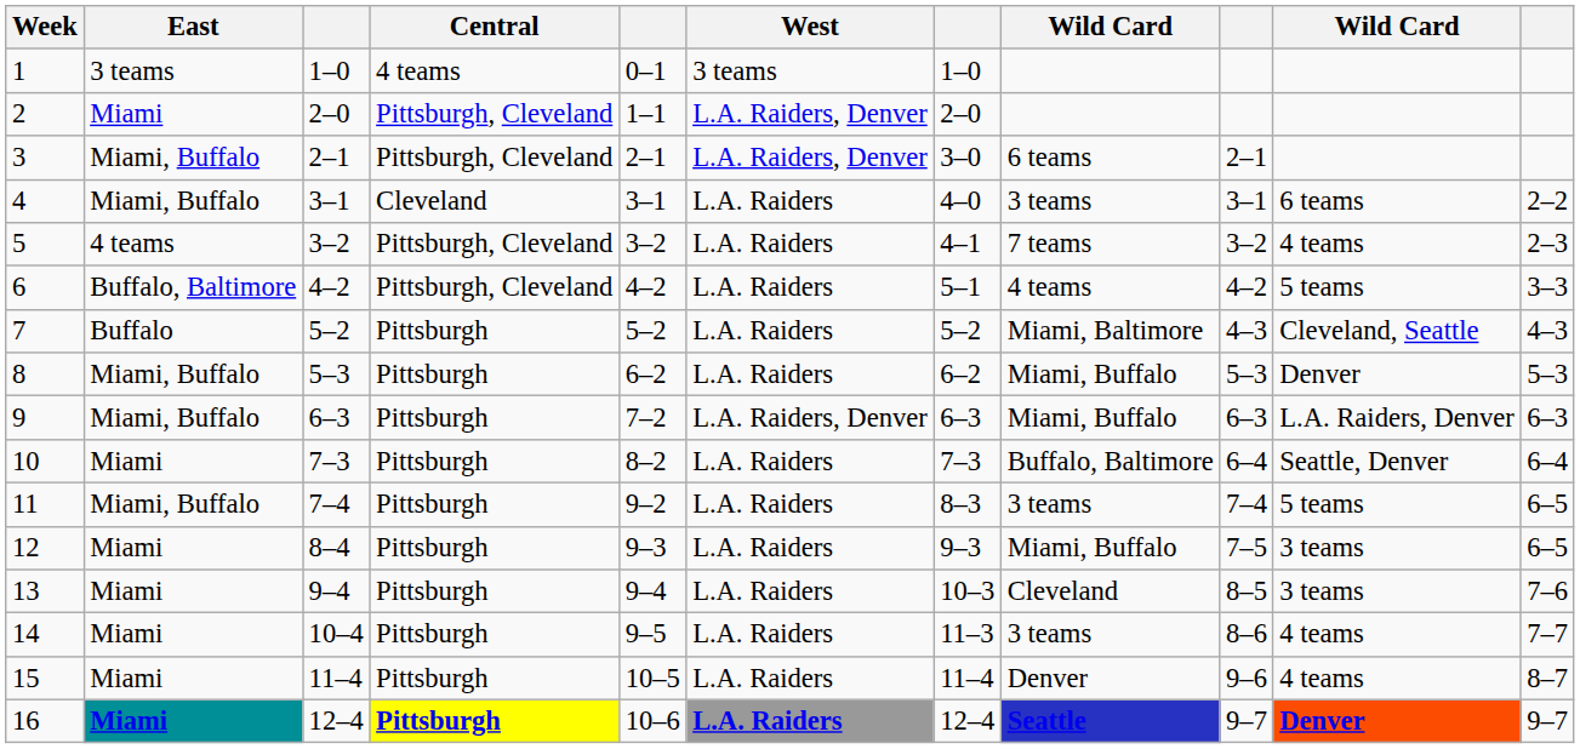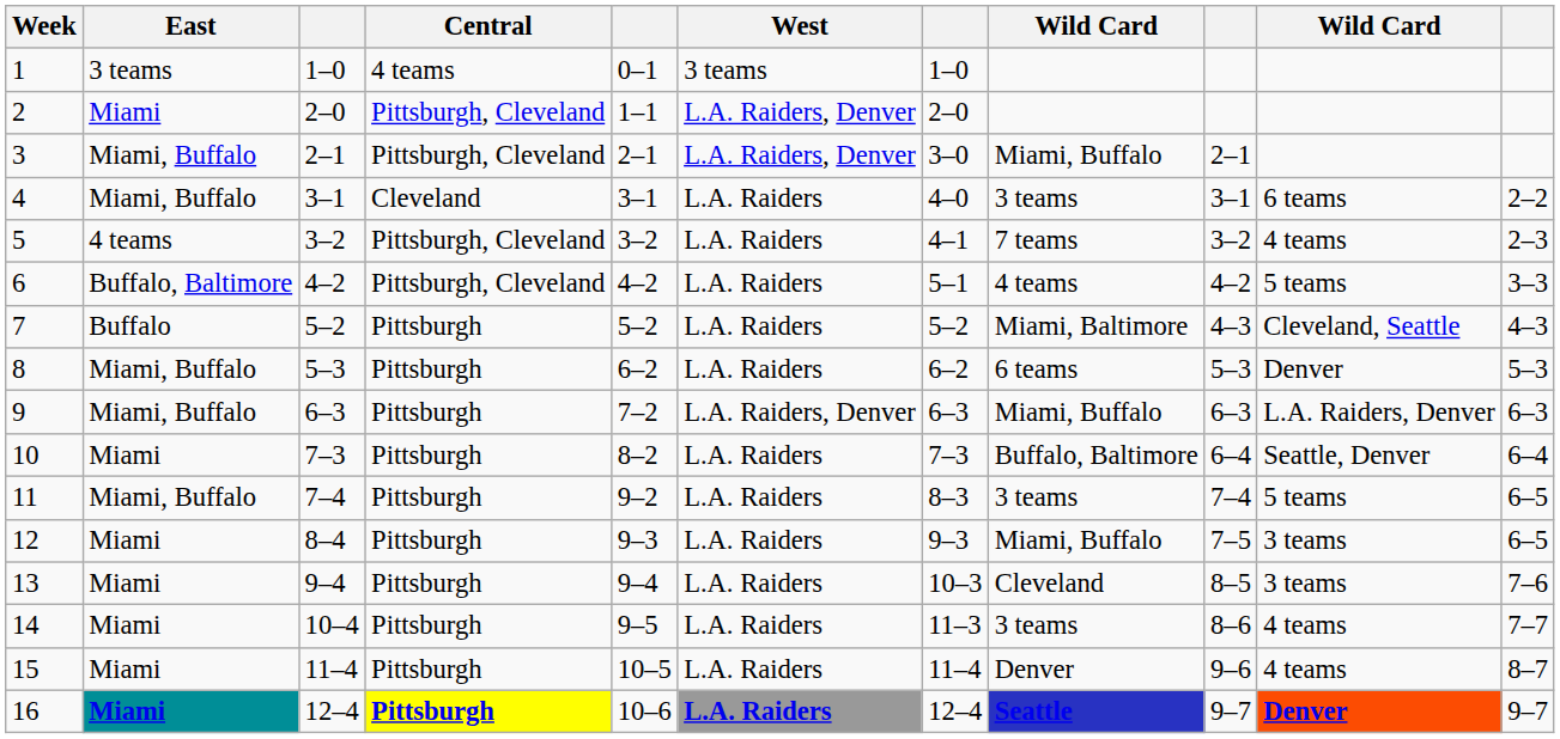 <table class="wikitable">
 <tr>
 <th>Week</th>
 <th>East</th>
 <th></th>
 <th>Central</th>
 <th></th>
 <th>West</th>
 <th></th>
 <th>Wild Card</th>
 <th></th>
 <th>Wild Card</th>
 <th></th>
 </tr>
 <tr>
 <td>1</td>
 <td>3 teams</td>
 <td>1–0</td>
 <td>4 teams</td>
 <td>0–1</td>
 <td>3 teams</td>
 <td>1–0</td>
 <td></td>
 <td></td>
 <td></td>
 <td></td>
 </tr>
 <tr>
 <td>2</td>
 <td><a href='#'>Miami</a></td>
 <td>2–0</td>
 <td><a href='#'>Pittsburgh</a>, <a href='#'>Cleveland</a></td>
 <td>1–1</td>
 <td><a href='#'>L.A. Raiders</a>, <a href='#'>Denver</a></td>
 <td>2–0</td>
 <td></td>
 <td></td>
 <td></td>
 <td></td>
 </tr>
 <tr>
 <td>3</td>
 <td>Miami, <a href='#'>Buffalo</a></td>
 <td>2–1</td>
 <td>Pittsburgh, Cleveland</td>
 <td>2–1</td>
 <td><a href='#'>L.A. Raiders</a>, <a href='#'>Denver</a></td>
 <td>3–0</td>
-<td>6 teams</td>
+<td>Miami, Buffalo</td>
 <td>2–1</td>
 <td></td>
 <td></td>
 </tr>
 <tr>
 <td>4</td>
 <td>Miami, Buffalo</td>
 <td>3–1</td>
 <td>Cleveland</td>
 <td>3–1</td>
 <td>L.A. Raiders</td>
 <td>4–0</td>
 <td>3 teams</td>
 <td>3–1</td>
 <td>6 teams</td>
 <td>2–2</td>
 </tr>
 <tr>
 <td>5</td>
 <td>4 teams</td>
 <td>3–2</td>
 <td>Pittsburgh, Cleveland</td>
 <td>3–2</td>
 <td>L.A. Raiders</td>
 <td>4–1</td>
 <td>7 teams</td>
 <td>3–2</td>
 <td>4 teams</td>
 <td>2–3</td>
 </tr>
 <tr>
 <td>6</td>
 <td>Buffalo, <a href='#'>Baltimore</a></td>
 <td>4–2</td>
 <td>Pittsburgh, Cleveland</td>
 <td>4–2</td>
 <td>L.A. Raiders</td>
 <td>5–1</td>
 <td>4 teams</td>
 <td>4–2</td>
 <td>5 teams</td>
 <td>3–3</td>
 </tr>
 <tr>
 <td>7</td>
 <td>Buffalo</td>
 <td>5–2</td>
 <td>Pittsburgh</td>
 <td>5–2</td>
 <td>L.A. Raiders</td>
 <td>5–2</td>
 <td>Miami, Baltimore</td>
 <td>4–3</td>
 <td>Cleveland, <a href='#'>Seattle</a></td>
 <td>4–3</td>
 </tr>
 <tr>
 <td>8</td>
 <td>Miami, Buffalo</td>
 <td>5–3</td>
 <td>Pittsburgh</td>
 <td>6–2</td>
 <td>L.A. Raiders</td>
 <td>6–2</td>
-<td>Miami, Buffalo</td>
+<td>6 teams</td>
 <td>5–3</td>
 <td>Denver</td>
 <td>5–3</td>
 </tr>
 <tr>
 <td>9</td>
 <td>Miami, Buffalo</td>
 <td>6–3</td>
 <td>Pittsburgh</td>
 <td>7–2</td>
 <td>L.A. Raiders, Denver</td>
 <td>6–3</td>
 <td>Miami, Buffalo</td>
 <td>6–3</td>
 <td>L.A. Raiders, Denver</td>
 <td>6–3</td>
 </tr>
 <tr>
 <td>10</td>
 <td>Miami</td>
 <td>7–3</td>
 <td>Pittsburgh</td>
 <td>8–2</td>
 <td>L.A. Raiders</td>
 <td>7–3</td>
 <td>Buffalo, Baltimore</td>
 <td>6–4</td>
 <td>Seattle, Denver</td>
 <td>6–4</td>
 </tr>
 <tr>
 <td>11</td>
 <td>Miami, Buffalo</td>
 <td>7–4</td>
 <td>Pittsburgh</td>
 <td>9–2</td>
 <td>L.A. Raiders</td>
 <td>8–3</td>
 <td>3 teams</td>
 <td>7–4</td>
 <td>5 teams</td>
 <td>6–5</td>
 </tr>
 <tr>
 <td>12</td>
 <td>Miami</td>
 <td>8–4</td>
 <td>Pittsburgh</td>
 <td>9–3</td>
 <td>L.A. Raiders</td>
 <td>9–3</td>
 <td>Miami, Buffalo</td>
 <td>7–5</td>
 <td>3 teams</td>
 <td>6–5</td>
 </tr>
 <tr>
 <td>13</td>
 <td>Miami</td>
 <td>9–4</td>
 <td>Pittsburgh</td>
 <td>9–4</td>
 <td>L.A. Raiders</td>
 <td>10–3</td>
 <td>Cleveland</td>
 <td>8–5</td>
 <td>3 teams</td>
 <td>7–6</td>
 </tr>
 <tr>
 <td>14</td>
 <td>Miami</td>
 <td>10–4</td>
 <td>Pittsburgh</td>
 <td>9–5</td>
 <td>L.A. Raiders</td>
 <td>11–3</td>
 <td>3 teams</td>
 <td>8–6</td>
 <td>4 teams</td>
 <td>7–7</td>
 </tr>
 <tr>
 <td>15</td>
 <td>Miami</td>
 <td>11–4</td>
 <td>Pittsburgh</td>
 <td>10–5</td>
 <td>L.A. Raiders</td>
 <td>11–4</td>
 <td>Denver</td>
 <td>9–6</td>
 <td>4 teams</td>
 <td>8–7</td>
 </tr>
 <tr>
 <td>16</td>
 <td bgcolor="#008E97"><strong><a href='#'><span>Miami</span></a></strong></td>
 <td>12–4</td>
 <td bgcolor="#FFFF00"><strong><a href='#'><span>Pittsburgh</span></a></strong></td>
 <td>10–6</td>
 <td bgcolor="#999999"><strong><a href='#'><span>L.A. Raiders</span></a></strong></td>
 <td>12–4</td>
 <td bgcolor="#2832C2"><strong><a href='#'><span>Seattle</span></a></strong></td>
 <td>9–7</td>
 <td bgcolor="#FC4C02"><strong><a href='#'><span>Denver</span></a></strong></td>
 <td>9–7</td>
 </tr>
 </table>
